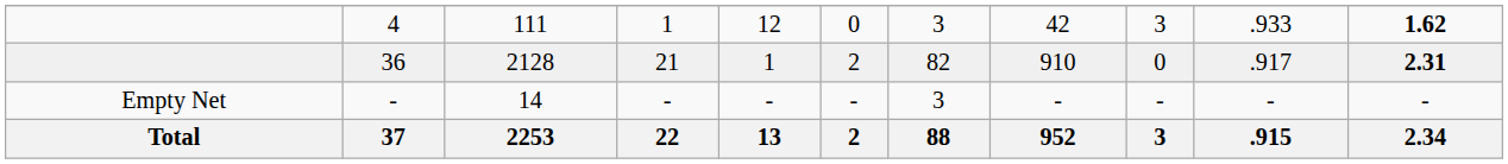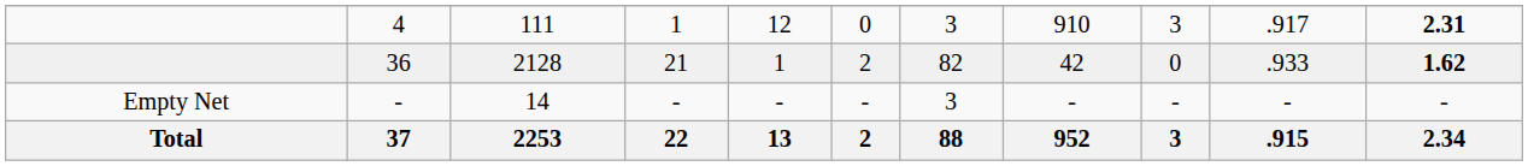 <table class="wikitable sortable" width ="1000">
 <tr align="center">
 </tr>
 <tr align="center" bgcolor="">
 <td></td>
 <td>4</td>
 <td>111</td>
 <td>1</td>
 <td>12</td>
 <td>0</td>
 <td>3</td>
-<td>42</td>
+<td>910</td>
 <td>3</td>
-<td>.933</td>
-<td><strong>1.62</strong></td>
+<td>.917</td>
+<td><strong>2.31</strong></td>
 </tr>
 <tr align="center" bgcolor="f0f0f0">
 <td></td>
 <td>36</td>
 <td>2128</td>
 <td>21</td>
 <td>1</td>
 <td>2</td>
 <td>82</td>
-<td>910</td>
+<td>42</td>
 <td>0</td>
-<td>.917</td>
-<td><strong>2.31</strong></td>
+<td>.933</td>
+<td><strong>1.62</strong></td>
 </tr>
 <tr align="center" bgcolor="">
 <td>Empty Net</td>
 <td>-</td>
 <td>14</td>
 <td>-</td>
 <td>-</td>
 <td>-</td>
 <td>3</td>
 <td>-</td>
 <td>-</td>
 <td>-</td>
 <td>-</td>
 </tr>
 <tr>
 <th>Total</th>
 <th>37</th>
 <th>2253</th>
 <th>22</th>
 <th>13</th>
 <th>2</th>
 <th>88</th>
 <th>952</th>
 <th>3</th>
 <th>.915</th>
 <th>2.34</th>
 </tr>
 </table>
